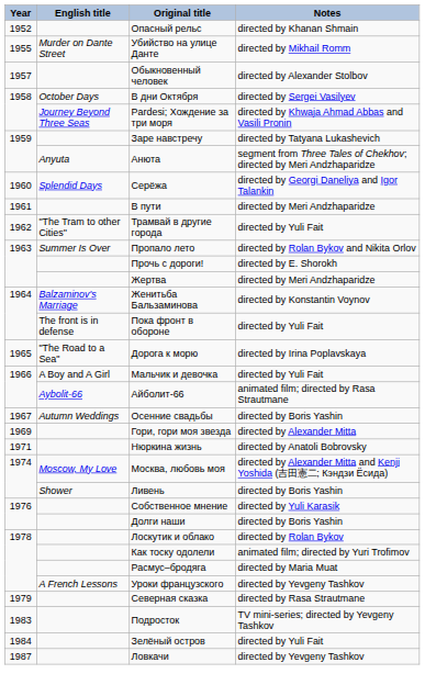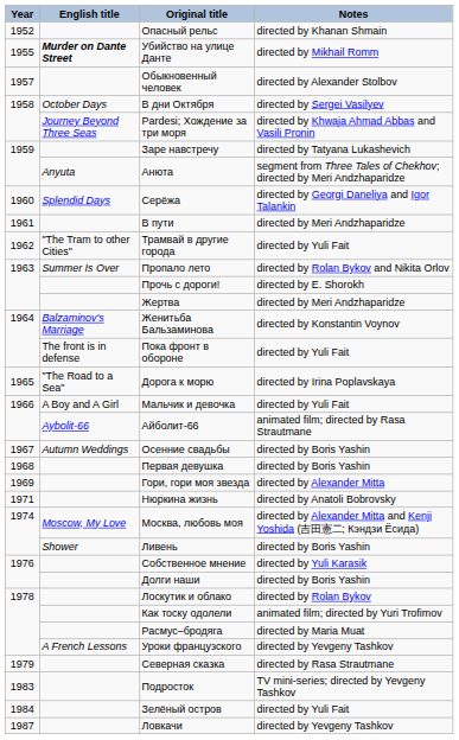 <table class="wikitable" style="font-size:90%;">
 <tr>
 <th style="background:#B0C4DE;" width="40">Year</th>
 <th style="background:#B0C4DE;">English title</th>
 <th style="background:#B0C4DE;">Original title</th>
 <th style="background:#B0C4DE;">Notes</th>
 </tr>
 <tr>
 <td align="center">1952</td>
 <td></td>
 <td>Опасный рельс</td>
 <td>directed by Khanan Shmain</td>
 </tr>
 <tr>
 <td align="center">1955</td>
-<td><em>Murder on Dante Street</em></td>
+<td><strong><em>Murder on Dante Street</em></strong></td>
 <td>Убийство на улице Данте</td>
 <td>directed by <a href='#'>Mikhail Romm</a></td>
 </tr>
 <tr>
 <td align="center">1957</td>
 <td></td>
 <td>Обыкновенный человек</td>
 <td>directed by Alexander Stolbov</td>
 </tr>
 <tr>
 <td rowspan="2" align="center" valign="top">1958</td>
 <td><em>October Days</em></td>
 <td>В дни Октября</td>
 <td>directed by <a href='#'>Sergei Vasilyev</a></td>
 </tr>
 <tr>
 <td><em><a href='#'>Journey Beyond Three Seas</a></em></td>
 <td>Pardesi; Хождение за три моря</td>
 <td>directed by <a href='#'>Khwaja Ahmad Abbas</a> and <a href='#'>Vasili Pronin</a></td>
 </tr>
 <tr>
 <td rowspan="2" align="center" valign="top">1959</td>
 <td></td>
 <td>Заре навстречу</td>
 <td>directed by Tatyana Lukashevich</td>
 </tr>
 <tr>
 <td><em>Anyuta</em></td>
 <td>Анюта</td>
 <td>segment from <em>Three Tales of Chekhov</em>; directed by Meri Andzhaparidze</td>
 </tr>
 <tr>
 <td align="center">1960</td>
 <td><em><a href='#'>Splendid Days</a></em></td>
 <td>Серёжа</td>
 <td>directed by <a href='#'>Georgi Daneliya</a> and <a href='#'>Igor Talankin</a></td>
 </tr>
 <tr>
 <td align="center">1961</td>
 <td></td>
 <td>В пути</td>
 <td>directed by Meri Andzhaparidze</td>
 </tr>
 <tr>
 <td align="center">1962</td>
 <td>"The Tram to other Cities"</td>
 <td>Трамвай в другие города</td>
 <td>directed by Yuli Fait</td>
 </tr>
 <tr>
 <td rowspan="3" align="center" valign="top">1963</td>
 <td><em>Summer Is Over</em></td>
 <td>Пропало лето</td>
 <td>directed by <a href='#'>Rolan Bykov</a> and Nikita Orlov</td>
 </tr>
 <tr>
 <td></td>
 <td>Прочь с дороги!</td>
 <td>directed by E. Shorokh</td>
 </tr>
 <tr>
 <td></td>
 <td>Жертва</td>
 <td>directed by Meri Andzhaparidze</td>
 </tr>
 <tr>
 <td rowspan="2" align="center" valign="top">1964</td>
 <td><em><a href='#'>Balzaminov's Marriage</a></em></td>
 <td>Женитьба Бальзаминова</td>
 <td>directed by Konstantin Voynov</td>
 </tr>
 <tr>
 <td>The front is in defense</td>
 <td>Пока фронт в обороне</td>
 <td>directed by Yuli Fait</td>
 </tr>
 <tr>
 <td align="center">1965</td>
 <td>"The Road to a Sea"</td>
 <td>Дорога к морю</td>
 <td>directed by Irina Poplavskaya</td>
 </tr>
 <tr>
 <td rowspan="2" align="center" valign="top">1966</td>
 <td>A Boy and A Girl</td>
 <td>Мальчик и девочка</td>
 <td>directed by Yuli Fait</td>
 </tr>
 <tr>
 <td><em><a href='#'>Aybolit-66</a></em></td>
 <td>Айболит-66</td>
 <td>animated film; directed by Rasa Strautmane</td>
 </tr>
 <tr>
 <td align="center">1967</td>
 <td><em>Autumn Weddings</em></td>
 <td>Осенние свадьбы</td>
 <td>directed by Boris Yashin</td>
 </tr>
 <tr>
+<td align="center">1968</td>
+<td></td>
+<td>Первая девушка</td>
+<td>directed by Boris Yashin</td>
+</tr>
+<tr>
 <td align="center">1969</td>
 <td></td>
 <td>Гори, гори моя звезда</td>
 <td>directed by <a href='#'>Alexander Mitta</a></td>
 </tr>
 <tr>
 <td align="center">1971</td>
 <td></td>
 <td>Нюркина жизнь</td>
 <td>directed by Anatoli Bobrovsky</td>
 </tr>
 <tr>
 <td rowspan="2" align="center" valign="top">1974</td>
 <td><em><a href='#'>Moscow, My Love</a></em></td>
 <td>Москва, любовь моя</td>
 <td>directed by <a href='#'>Alexander Mitta</a> and <a href='#'>Kenji Yoshida</a> (吉田憲二; Кэндзи Ёсида)</td>
 </tr>
 <tr>
 <td><em>Shower</em></td>
 <td>Ливень</td>
 <td>directed by Boris Yashin</td>
 </tr>
 <tr>
 <td rowspan="2" align="center" valign="top">1976</td>
 <td></td>
 <td>Собственное мнение</td>
 <td>directed by <a href='#'>Yuli Karasik</a></td>
 </tr>
 <tr>
 <td></td>
 <td>Долги наши</td>
 <td>directed by Boris Yashin</td>
 </tr>
 <tr>
 <td rowspan="4" align="center" valign="top">1978</td>
 <td></td>
 <td>Лоскутик и облако</td>
 <td>directed by <a href='#'>Rolan Bykov</a></td>
 </tr>
 <tr>
 <td></td>
 <td>Как тоску одолели</td>
 <td>animated film; directed by Yuri Trofimov</td>
 </tr>
 <tr>
 <td></td>
 <td>Расмус–бродяга</td>
 <td>directed by Maria Muat</td>
 </tr>
 <tr>
 <td><em>A French Lessons</em></td>
 <td>Уроки французского</td>
 <td>directed by Yevgeny Tashkov</td>
 </tr>
 <tr>
 <td align="center">1979</td>
 <td></td>
 <td>Северная сказка</td>
 <td>directed by Rasa Strautmane</td>
 </tr>
 <tr>
 <td align="center">1983</td>
 <td></td>
 <td>Подросток</td>
 <td>TV mini-series; directed by Yevgeny Tashkov</td>
 </tr>
 <tr>
 <td align="center">1984</td>
 <td></td>
 <td>Зелёный остров</td>
 <td>directed by Yuli Fait</td>
 </tr>
 <tr>
 <td align="center">1987</td>
 <td></td>
 <td>Ловкачи</td>
 <td>directed by Yevgeny Tashkov</td>
 </tr>
 </table>
